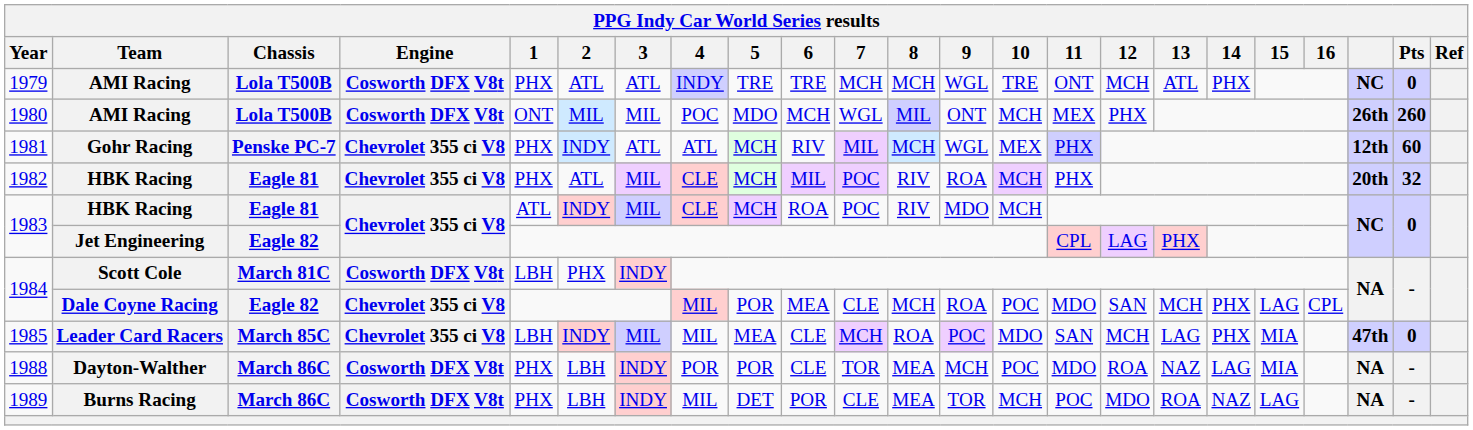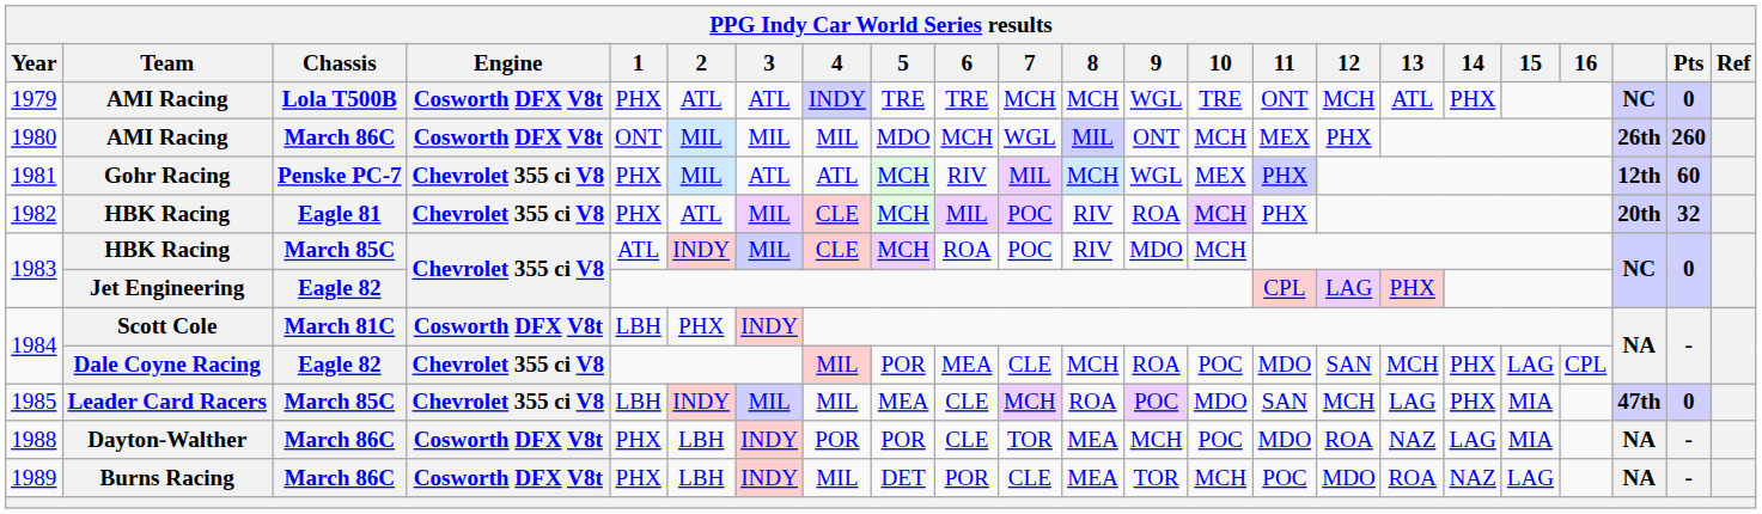 <table class="wikitable" style="text-align:center; font-size:90%">
 <tr>
 <th colspan=24><a href='#'>PPG Indy Car World Series</a> results</th>
 </tr>
 <tr>
 <th>Year</th>
 <th>Team</th>
 <th>Chassis</th>
 <th>Engine</th>
 <th>1</th>
 <th>2</th>
 <th>3</th>
 <th>4</th>
 <th>5</th>
 <th>6</th>
 <th>7</th>
 <th>8</th>
 <th>9</th>
 <th>10</th>
 <th>11</th>
 <th>12</th>
 <th>13</th>
 <th>14</th>
 <th>15</th>
 <th>16</th>
 <th></th>
 <th>Pts</th>
 <th>Ref</th>
 </tr>
 <tr>
 <td><a href='#'>1979</a></td>
 <th>AMI Racing</th>
 <th><a href='#'>Lola T500B</a></th>
 <th><a href='#'>Cosworth</a> <a href='#'>DFX</a> <a href='#'>V8</a><a href='#'>t</a></th>
 <td><a href='#'>PHX</a></td>
 <td><a href='#'>ATL</a></td>
 <td><a href='#'>ATL</a></td>
 <td style="background:#CFCFFF;"><a href='#'>INDY</a><br></td>
 <td><a href='#'>TRE</a></td>
 <td><a href='#'>TRE</a></td>
 <td><a href='#'>MCH</a></td>
 <td><a href='#'>MCH</a></td>
 <td><a href='#'>WGL</a></td>
 <td><a href='#'>TRE</a></td>
 <td><a href='#'>ONT</a></td>
 <td><a href='#'>MCH</a></td>
 <td><a href='#'>ATL</a></td>
 <td><a href='#'>PHX</a></td>
 <td colspan=2></td>
 <th style="background:#CFCFFF;">NC</th>
 <th style="background:#CFCFFF;">0</th>
 <th></th>
 </tr>
 <tr>
 <td><a href='#'>1980</a></td>
 <th>AMI Racing</th>
-<th><a href='#'>Lola T500B</a></th>
+<th><a href='#'>March 86C</a></th>
 <th><a href='#'>Cosworth</a> <a href='#'>DFX</a> <a href='#'>V8</a><a href='#'>t</a></th>
 <td><a href='#'>ONT</a></td>
 <td style="background:#CFEAFF;"><a href='#'>MIL</a><br></td>
 <td><a href='#'>MIL</a></td>
-<td><a href='#'>POC</a></td>
+<td><a href='#'>MIL</a></td>
 <td><a href='#'>MDO</a></td>
 <td><a href='#'>MCH</a></td>
 <td><a href='#'>WGL</a></td>
 <td style="background:#CFCFFF;"><a href='#'>MIL</a><br></td>
 <td><a href='#'>ONT</a></td>
 <td><a href='#'>MCH</a></td>
 <td><a href='#'>MEX</a></td>
 <td><a href='#'>PHX</a></td>
 <td colspan=4></td>
 <th style="background:#CFCFFF;">26th</th>
 <th style="background:#CFCFFF;">260</th>
 <th></th>
 </tr>
 <tr>
 <td><a href='#'>1981</a></td>
 <th>Gohr Racing</th>
 <th><a href='#'>Penske PC-7</a></th>
 <th><a href='#'>Chevrolet</a> 355 ci <a href='#'>V8</a></th>
 <td><a href='#'>PHX</a></td>
-<td style="background:#CFEAFF;"><a href='#'>INDY</a><br></td>
+<td style="background:#CFEAFF;"><a href='#'>MIL</a><br></td>
 <td><a href='#'>ATL</a></td>
 <td><a href='#'>ATL</a></td>
 <td style="background:#DFFFDF;"><a href='#'>MCH</a><br></td>
 <td><a href='#'>RIV</a></td>
 <td style="background:#EFCFFF;"><a href='#'>MIL</a><br></td>
 <td style="background:#CFEAFF;"><a href='#'>MCH</a><br></td>
 <td><a href='#'>WGL</a></td>
 <td><a href='#'>MEX</a></td>
 <td style="background:#CFCFFF;"><a href='#'>PHX</a><br></td>
 <td colspan=5></td>
 <th style="background:#CFCFFF;">12th</th>
 <th style="background:#CFCFFF;">60</th>
 <th></th>
 </tr>
 <tr>
 <td><a href='#'>1982</a></td>
 <th>HBK Racing</th>
 <th><a href='#'>Eagle 81</a></th>
 <th><a href='#'>Chevrolet</a> 355 ci <a href='#'>V8</a></th>
 <td><a href='#'>PHX</a></td>
 <td><a href='#'>ATL</a></td>
 <td style="background:#EFCFFF;"><a href='#'>MIL</a><br></td>
 <td style="background:#FFCFCF;"><a href='#'>CLE</a><br></td>
 <td style="background:#DFFFDF;"><a href='#'>MCH</a><br></td>
 <td style="background:#EFCFFF;"><a href='#'>MIL</a><br></td>
 <td style="background:#EFCFFF;"><a href='#'>POC</a><br></td>
 <td><a href='#'>RIV</a></td>
 <td><a href='#'>ROA</a></td>
 <td style="background:#EFCFFF;"><a href='#'>MCH</a><br></td>
 <td><a href='#'>PHX</a></td>
 <td colspan=5></td>
 <th style="background:#CFCFFF;">20th</th>
 <th style="background:#CFCFFF;">32</th>
 <th></th>
 </tr>
 <tr>
 <td rowspan=2><a href='#'>1983</a></td>
 <th>HBK Racing</th>
-<th><a href='#'>Eagle 81</a></th>
+<th><a href='#'>March 85C</a></th>
 <th rowspan=2><a href='#'>Chevrolet</a> 355 ci <a href='#'>V8</a></th>
 <td><a href='#'>ATL</a></td>
 <td style="background:#FFCFCF;"><a href='#'>INDY</a><br></td>
 <td style="background:#CFCFFF;"><a href='#'>MIL</a><br></td>
 <td style="background:#FFCFCF;"><a href='#'>CLE</a><br></td>
 <td style="background:#EFCFFF;"><a href='#'>MCH</a><br></td>
 <td><a href='#'>ROA</a></td>
 <td><a href='#'>POC</a></td>
 <td><a href='#'>RIV</a></td>
 <td><a href='#'>MDO</a></td>
 <td><a href='#'>MCH</a></td>
 <td colspan=6></td>
 <th rowspan=2 style="background:#CFCFFF;">NC</th>
 <th rowspan=2 style="background:#CFCFFF;">0</th>
 <th rowspan=2></th>
 </tr>
 <tr>
 <th>Jet Engineering</th>
 <th><a href='#'>Eagle 82</a></th>
 <td colspan=10></td>
 <td style="background:#FFCFCF;"><a href='#'>CPL</a><br></td>
 <td style="background:#EFCFFF;"><a href='#'>LAG</a><br></td>
 <td style="background:#FFCFCF;"><a href='#'>PHX</a><br></td>
 <td colspan=3></td>
 </tr>
 <tr>
 <td rowspan=2><a href='#'>1984</a></td>
 <th>Scott Cole</th>
 <th><a href='#'>March 81C</a></th>
 <th><a href='#'>Cosworth</a> <a href='#'>DFX</a> <a href='#'>V8</a><a href='#'>t</a></th>
 <td><a href='#'>LBH</a></td>
 <td><a href='#'>PHX</a></td>
 <td style="background:#FFCFCF;"><a href='#'>INDY</a><br></td>
 <td colspan=13></td>
 <th rowspan=2>NA</th>
 <th rowspan=2>-</th>
 <th rowspan=2></th>
 </tr>
 <tr>
 <th><a href='#'>Dale Coyne Racing</a></th>
 <th><a href='#'>Eagle 82</a></th>
 <th><a href='#'>Chevrolet</a> 355 ci <a href='#'>V8</a></th>
 <td colspan=3></td>
 <td style="background:#FFCFCF;"><a href='#'>MIL</a><br></td>
 <td><a href='#'>POR</a></td>
 <td><a href='#'>MEA</a></td>
 <td><a href='#'>CLE</a></td>
 <td><a href='#'>MCH</a></td>
 <td><a href='#'>ROA</a></td>
 <td><a href='#'>POC</a></td>
 <td><a href='#'>MDO</a></td>
 <td><a href='#'>SAN</a></td>
 <td><a href='#'>MCH</a></td>
 <td><a href='#'>PHX</a></td>
 <td><a href='#'>LAG</a></td>
 <td><a href='#'>CPL</a></td>
 </tr>
 <tr>
 <td><a href='#'>1985</a></td>
 <th><a href='#'>Leader Card Racers</a></th>
 <th><a href='#'>March 85C</a></th>
 <th><a href='#'>Chevrolet</a> 355 ci <a href='#'>V8</a></th>
 <td><a href='#'>LBH</a></td>
 <td style="background:#FFCFCF;"><a href='#'>INDY</a><br></td>
 <td style="background:#CFCFFF;"><a href='#'>MIL</a><br></td>
 <td><a href='#'>MIL</a></td>
 <td><a href='#'>MEA</a></td>
 <td><a href='#'>CLE</a></td>
 <td style="background:#EFCFFF;"><a href='#'>MCH</a><br></td>
 <td><a href='#'>ROA</a></td>
 <td style="background:#EFCFFF;"><a href='#'>POC</a><br></td>
 <td><a href='#'>MDO</a></td>
 <td><a href='#'>SAN</a></td>
 <td><a href='#'>MCH</a></td>
 <td><a href='#'>LAG</a></td>
 <td><a href='#'>PHX</a></td>
 <td><a href='#'>MIA</a></td>
 <td></td>
 <th style="background:#CFCFFF;">47th</th>
 <th style="background:#CFCFFF;">0</th>
 <th></th>
 </tr>
 <tr>
 <td><a href='#'>1988</a></td>
 <th>Dayton-Walther</th>
 <th><a href='#'>March 86C</a></th>
 <th><a href='#'>Cosworth</a> <a href='#'>DFX</a> <a href='#'>V8</a><a href='#'>t</a></th>
 <td><a href='#'>PHX</a></td>
 <td><a href='#'>LBH</a></td>
 <td style="background:#FFCFCF;"><a href='#'>INDY</a><br></td>
 <td><a href='#'>POR</a></td>
 <td><a href='#'>POR</a></td>
 <td><a href='#'>CLE</a></td>
 <td><a href='#'>TOR</a></td>
 <td><a href='#'>MEA</a></td>
 <td><a href='#'>MCH</a></td>
 <td><a href='#'>POC</a></td>
 <td><a href='#'>MDO</a></td>
 <td><a href='#'>ROA</a></td>
 <td><a href='#'>NAZ</a></td>
 <td><a href='#'>LAG</a></td>
 <td><a href='#'>MIA</a></td>
 <td></td>
 <th>NA</th>
 <th>-</th>
 <th></th>
 </tr>
 <tr>
 <td><a href='#'>1989</a></td>
 <th>Burns Racing</th>
 <th><a href='#'>March 86C</a></th>
 <th><a href='#'>Cosworth</a> <a href='#'>DFX</a> <a href='#'>V8</a><a href='#'>t</a></th>
 <td><a href='#'>PHX</a></td>
 <td><a href='#'>LBH</a></td>
 <td style="background:#FFCFCF;"><a href='#'>INDY</a><br></td>
 <td><a href='#'>MIL</a></td>
 <td><a href='#'>DET</a></td>
 <td><a href='#'>POR</a></td>
 <td><a href='#'>CLE</a></td>
 <td><a href='#'>MEA</a></td>
 <td><a href='#'>TOR</a></td>
 <td><a href='#'>MCH</a></td>
 <td><a href='#'>POC</a></td>
 <td><a href='#'>MDO</a></td>
 <td><a href='#'>ROA</a></td>
 <td><a href='#'>NAZ</a></td>
 <td><a href='#'>LAG</a></td>
 <td></td>
 <th>NA</th>
 <th>-</th>
 <th></th>
 </tr>
 <tr>
 <th colspan="23"></th>
 </tr>
 </table>
